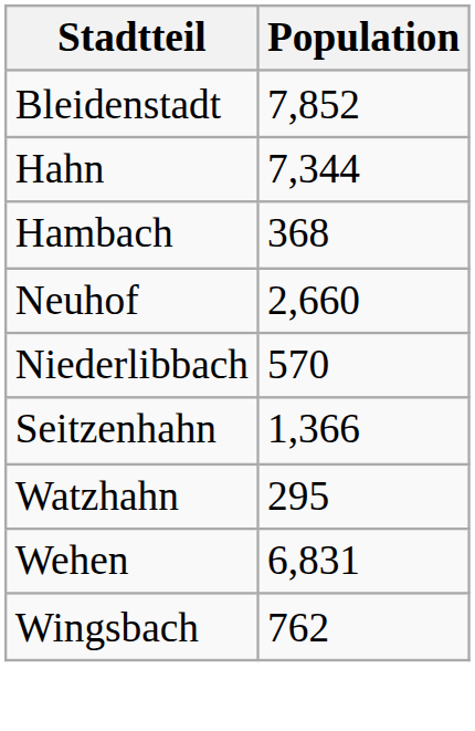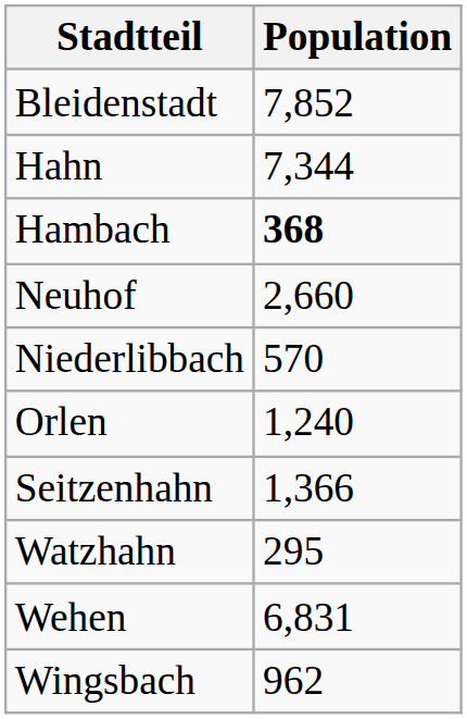 <table class="wikitable sortable">
 <tr>
 <th>Stadtteil</th>
 <th>Population</th>
 </tr>
 <tr>
 <td>Bleidenstadt</td>
 <td>7,852</td>
 </tr>
 <tr>
 <td>Hahn</td>
 <td>7,344</td>
 </tr>
 <tr>
 <td>Hambach</td>
-<td>368</td>
+<td><strong>368</strong></td>
 </tr>
 <tr>
 <td>Neuhof</td>
 <td>2,660</td>
 </tr>
 <tr>
 <td>Niederlibbach</td>
 <td>570</td>
+</tr>
+<tr>
+<td>Orlen</td>
+<td>1,240</td>
 </tr>
 <tr>
 <td>Seitzenhahn</td>
 <td>1,366</td>
 </tr>
 <tr>
 <td>Watzhahn</td>
 <td>295</td>
 </tr>
 <tr>
 <td>Wehen</td>
 <td>6,831</td>
 </tr>
 <tr>
 <td>Wingsbach</td>
-<td>762</td>
+<td>962</td>
 </tr>
 </table>
